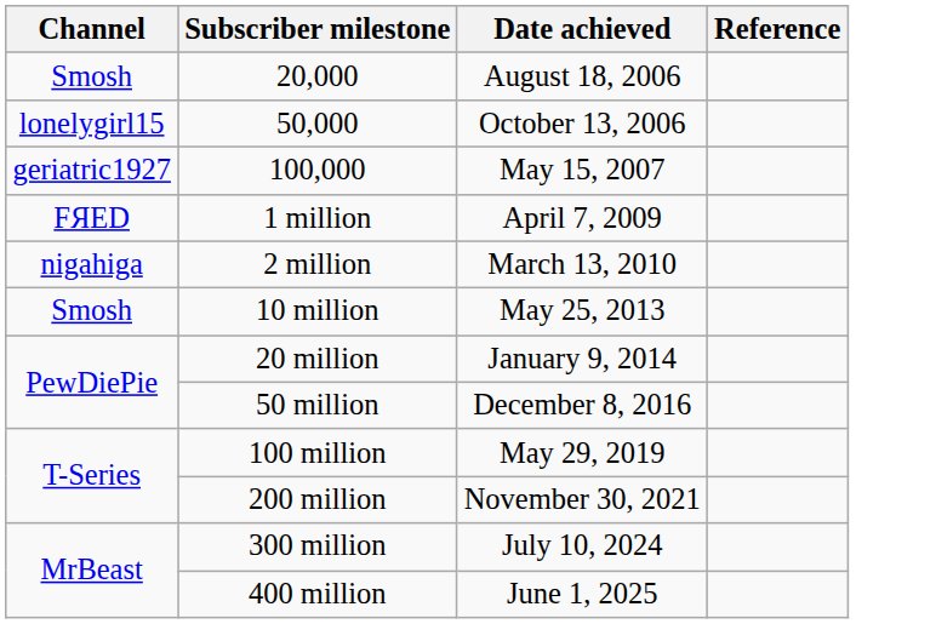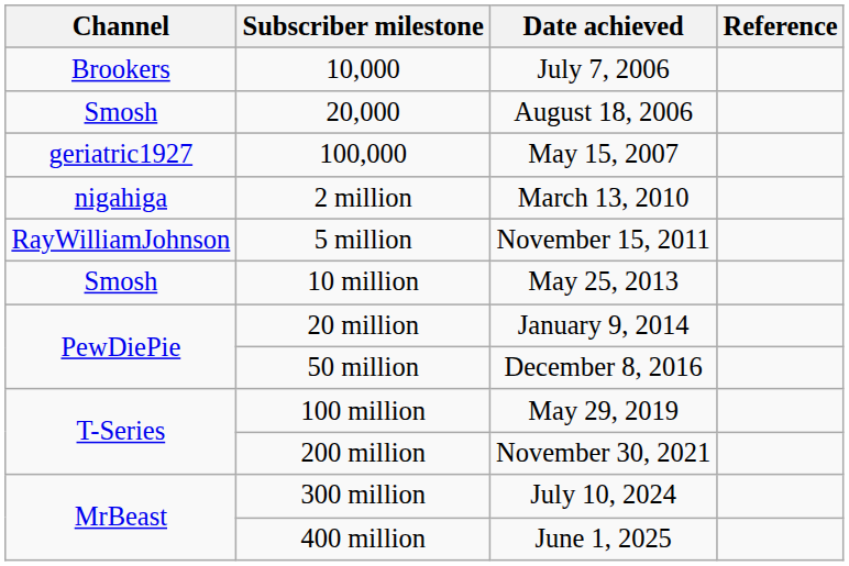 <table class="wikitable" style="text-align: center;">
 <tr>
 <th scope="col">Channel</th>
 <th scope="col">Subscriber milestone</th>
 <th scope="col">Date achieved</th>
 <th scope="col">Reference</th>
 </tr>
 <tr>
+<td><a href='#'>Brookers</a></td>
+<td>10,000</td>
+<td>July 7, 2006</td>
+<td></td>
+</tr>
+<tr>
 <td><a href='#'>Smosh</a></td>
 <td>20,000</td>
 <td>August 18, 2006</td>
-<td></td>
-</tr>
-<tr>
-<td><a href='#'>lonelygirl15</a></td>
-<td>50,000</td>
-<td>October 13, 2006</td>
 <td></td>
 </tr>
 <tr>
 <td><a href='#'>geriatric1927</a></td>
 <td>100,000</td>
 <td>May 15, 2007</td>
 <td></td>
 </tr>
 <tr>
-<td><a href='#'>FЯED</a></td>
-<td>1 million</td>
-<td>April 7, 2009</td>
+<td><a href='#'>nigahiga</a></td>
+<td>2 million</td>
+<td>March 13, 2010</td>
 <td></td>
 </tr>
 <tr>
-<td><a href='#'>nigahiga</a></td>
-<td>2 million</td>
-<td>March 13, 2010</td>
+<td><a href='#'>RayWilliamJohnson</a></td>
+<td>5 million</td>
+<td>November 15, 2011</td>
 <td></td>
 </tr>
 <tr>
 <td><a href='#'>Smosh</a></td>
 <td>10 million</td>
 <td>May 25, 2013</td>
 <td></td>
 </tr>
 <tr>
 <td rowspan="2"><a href='#'>PewDiePie</a></td>
 <td>20 million</td>
 <td>January 9, 2014</td>
 <td></td>
 </tr>
 <tr>
 <td>50 million</td>
 <td>December 8, 2016</td>
 <td></td>
 </tr>
 <tr>
 <td rowspan="2"><a href='#'>T-Series</a></td>
 <td>100 million</td>
 <td>May 29, 2019</td>
 <td></td>
 </tr>
 <tr>
 <td>200 million</td>
 <td>November 30, 2021</td>
 <td></td>
 </tr>
 <tr>
 <td rowspan="2"><a href='#'>MrBeast</a></td>
 <td>300 million</td>
 <td>July 10, 2024</td>
 <td></td>
 </tr>
 <tr>
 <td>400 million</td>
 <td>June 1, 2025</td>
 </tr>
 </table>
